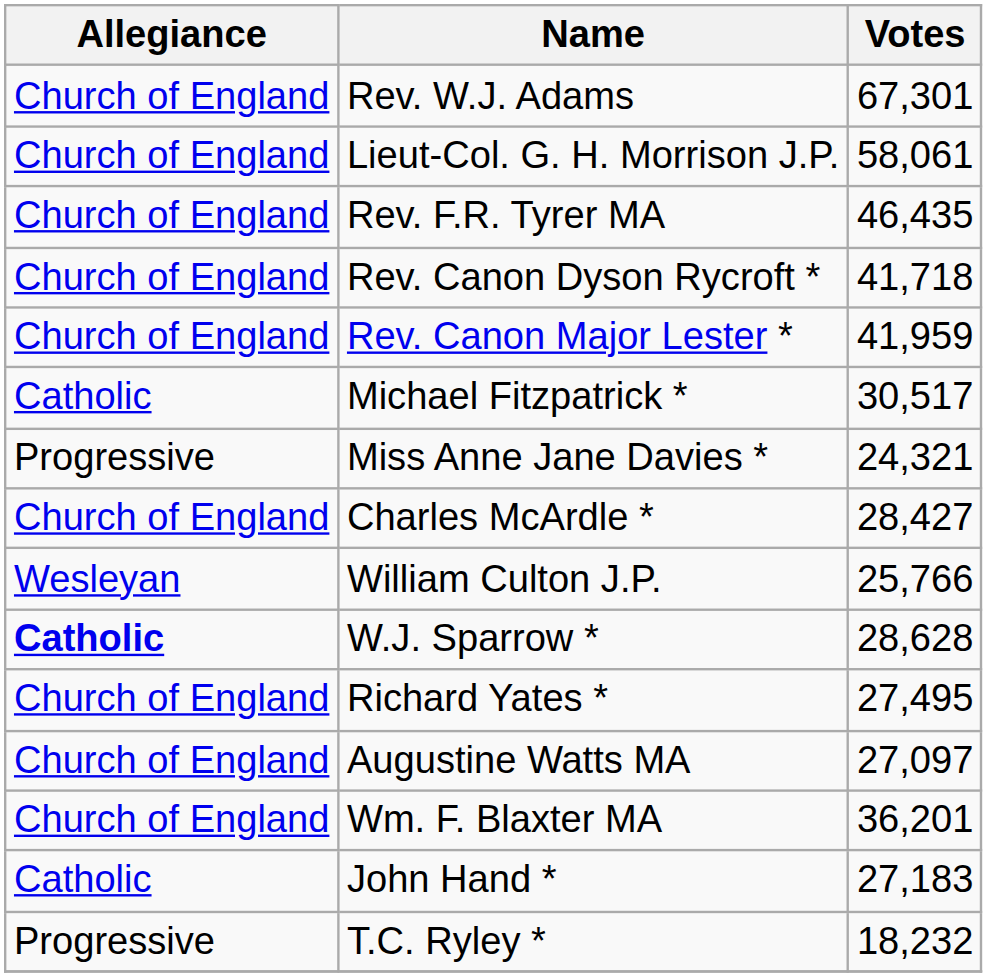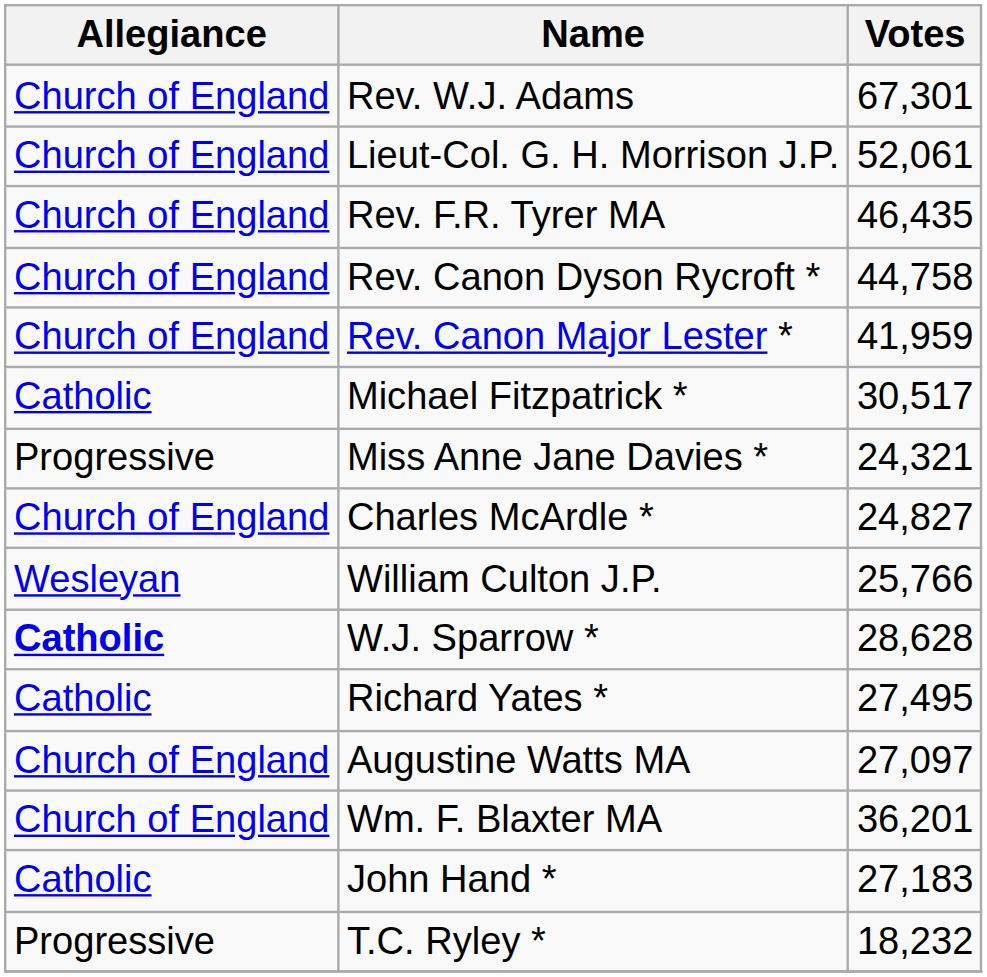 <table class="wikitable">
 <tr>
 <th>Allegiance</th>
 <th>Name</th>
 <th>Votes</th>
 </tr>
 <tr>
 <td><a href='#'>Church of England</a></td>
 <td>Rev. W.J. Adams</td>
 <td>67,301</td>
 </tr>
 <tr>
 <td><a href='#'>Church of England</a></td>
 <td>Lieut-Col. G. H. Morrison J.P.</td>
-<td>58,061</td>
+<td>52,061</td>
 </tr>
 <tr>
 <td><a href='#'>Church of England</a></td>
 <td>Rev. F.R. Tyrer MA</td>
 <td>46,435</td>
 </tr>
 <tr>
 <td><a href='#'>Church of England</a></td>
 <td>Rev. Canon Dyson Rycroft *</td>
-<td>41,718</td>
+<td>44,758</td>
 </tr>
 <tr>
 <td><a href='#'>Church of England</a></td>
 <td><a href='#'>Rev. Canon Major Lester</a> *</td>
 <td>41,959</td>
 </tr>
 <tr>
 <td><a href='#'>Catholic</a></td>
 <td>Michael Fitzpatrick *</td>
 <td>30,517</td>
 </tr>
 <tr>
 <td>Progressive</td>
 <td>Miss Anne Jane Davies *</td>
 <td>24,321</td>
 </tr>
 <tr>
 <td><a href='#'>Church of England</a></td>
 <td>Charles McArdle *</td>
-<td>28,427</td>
+<td>24,827</td>
 </tr>
 <tr>
 <td><a href='#'>Wesleyan</a></td>
 <td>William Culton J.P.</td>
 <td>25,766</td>
 </tr>
 <tr>
 <td><strong><a href='#'>Catholic</a></strong></td>
 <td>W.J. Sparrow *</td>
 <td>28,628</td>
 </tr>
 <tr>
-<td><a href='#'>Church of England</a></td>
+<td><a href='#'>Catholic</a></td>
 <td>Richard Yates *</td>
 <td>27,495</td>
 </tr>
 <tr>
 <td><a href='#'>Church of England</a></td>
 <td>Augustine Watts MA</td>
 <td>27,097</td>
 </tr>
 <tr>
 <td><a href='#'>Church of England</a></td>
 <td>Wm. F. Blaxter MA</td>
 <td>36,201</td>
 </tr>
 <tr>
 <td><a href='#'>Catholic</a></td>
 <td>John Hand *</td>
 <td>27,183</td>
 </tr>
 <tr>
 <td>Progressive</td>
 <td>T.C. Ryley *</td>
 <td>18,232</td>
 </tr>
 <tr>
 </tr>
 </table>
